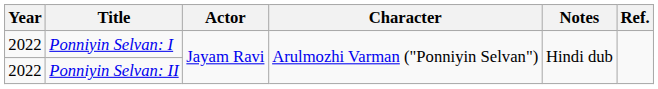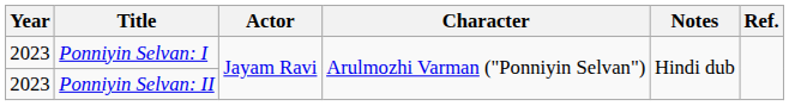 <table class="wikitable sortable">
 <tr>
 <th>Year</th>
 <th>Title</th>
 <th>Actor</th>
 <th>Character</th>
 <th>Notes</th>
 <th class="unsortable">Ref.</th>
 </tr>
 <tr>
-<td>2022</td>
+<td>2023</td>
 <td><em><a href='#'>Ponniyin Selvan: I</a></em></td>
 <td rowspan="2"><a href='#'>Jayam Ravi</a></td>
 <td rowspan="2"><a href='#'>Arulmozhi Varman</a> ("Ponniyin Selvan")</td>
 <td rowspan="2">Hindi dub</td>
 <td rowspan="2"></td>
 </tr>
 <tr>
-<td>2022</td>
+<td>2023</td>
 <td><em><a href='#'>Ponniyin Selvan: II</a></em></td>
 </tr>
 </table>
